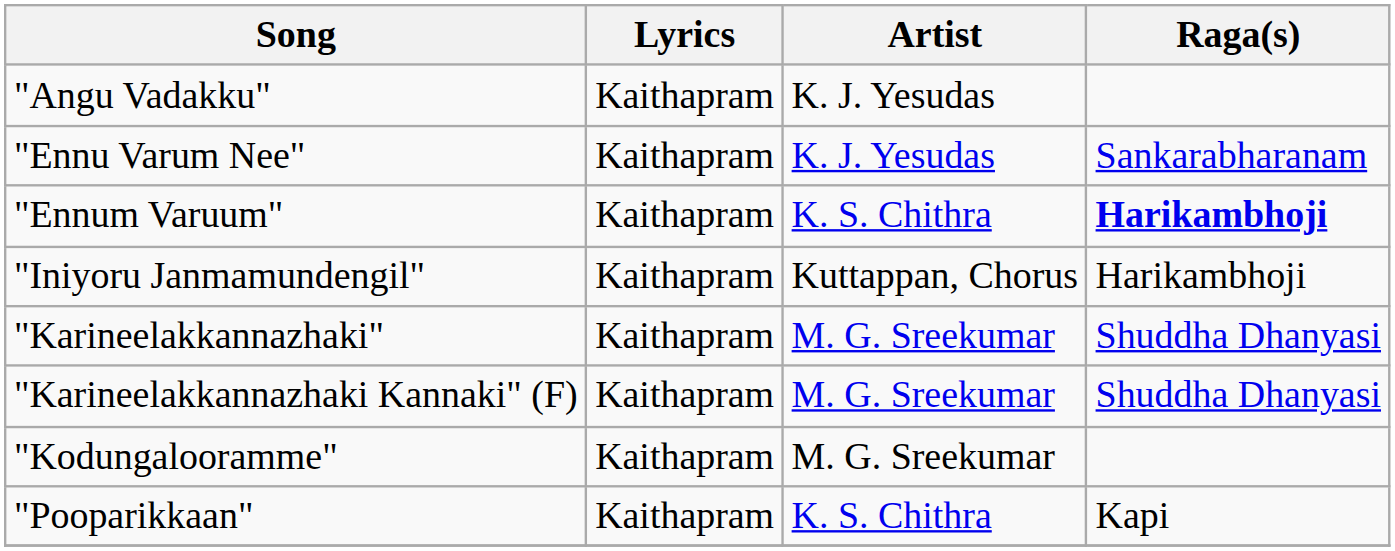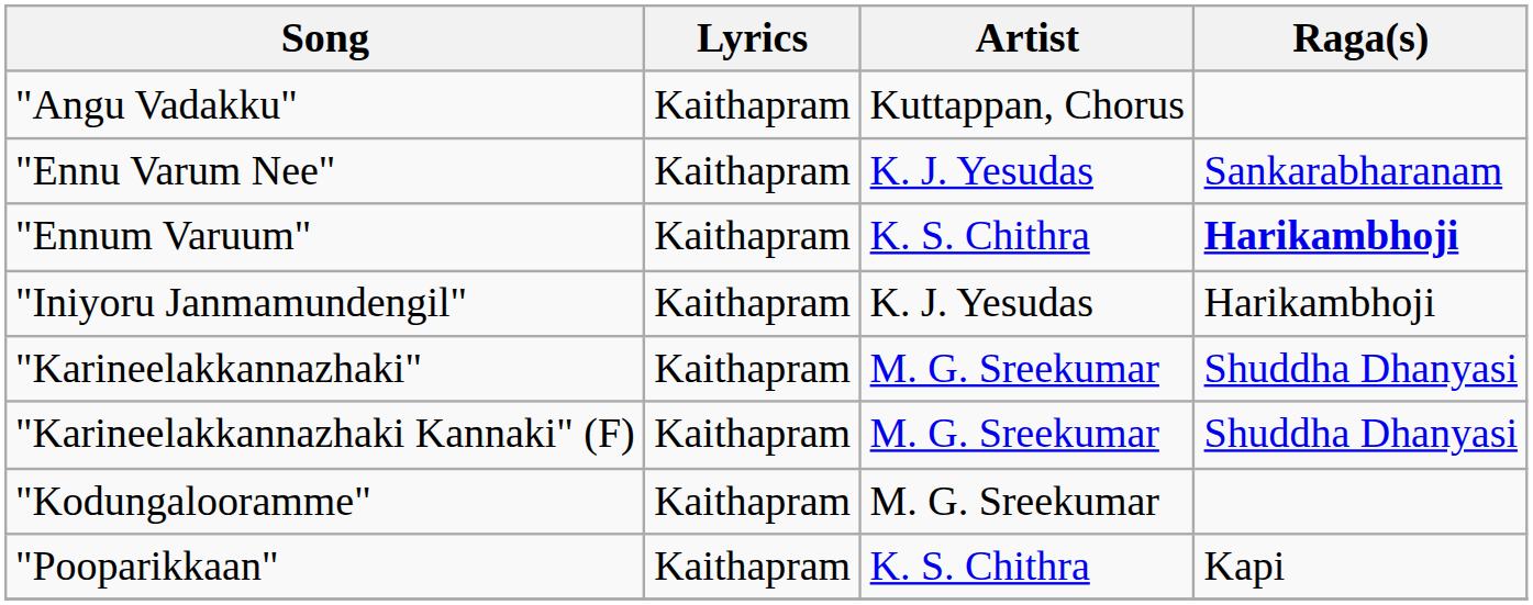 <table class="wikitable">
 <tr>
 <th>Song</th>
 <th>Lyrics</th>
 <th>Artist</th>
 <th>Raga(s)</th>
 </tr>
 <tr>
 <td>"Angu Vadakku"</td>
 <td>Kaithapram</td>
-<td>K. J. Yesudas</td>
+<td>Kuttappan, Chorus</td>
 <td></td>
 </tr>
 <tr>
 <td>"Ennu Varum Nee"</td>
 <td>Kaithapram</td>
 <td><a href='#'>K. J. Yesudas</a></td>
 <td><a href='#'>Sankarabharanam</a></td>
 </tr>
 <tr>
 <td>"Ennum Varuum"</td>
 <td>Kaithapram</td>
 <td><a href='#'>K. S. Chithra</a></td>
 <td><strong><a href='#'>Harikambhoji</a></strong></td>
 </tr>
 <tr>
 <td>"Iniyoru Janmamundengil"</td>
 <td>Kaithapram</td>
-<td>Kuttappan, Chorus</td>
+<td>K. J. Yesudas</td>
 <td>Harikambhoji</td>
 </tr>
 <tr>
 <td>"Karineelakkannazhaki"</td>
 <td>Kaithapram</td>
 <td><a href='#'>M. G. Sreekumar</a></td>
 <td><a href='#'>Shuddha Dhanyasi</a></td>
 </tr>
 <tr>
 <td>"Karineelakkannazhaki Kannaki" (F)</td>
 <td>Kaithapram</td>
 <td><a href='#'>M. G. Sreekumar</a></td>
 <td><a href='#'>Shuddha Dhanyasi</a></td>
 </tr>
 <tr>
 <td>"Kodungalooramme"</td>
 <td>Kaithapram</td>
 <td>M. G. Sreekumar</td>
 <td></td>
 </tr>
 <tr>
 <td>"Pooparikkaan"</td>
 <td>Kaithapram</td>
 <td><a href='#'>K. S. Chithra</a></td>
 <td>Kapi</td>
 </tr>
 <tr>
 </tr>
 </table>
